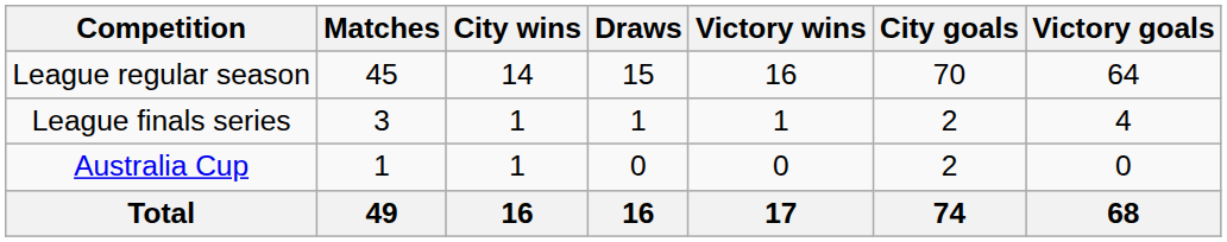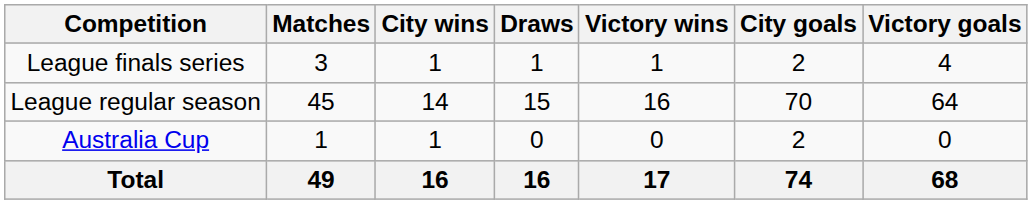 <table class="wikitable" style="text-align:center">
 <tr>
 <th>Competition</th>
 <th>Matches</th>
 <th>City wins</th>
 <th>Draws</th>
 <th>Victory wins</th>
 <th>City goals</th>
 <th>Victory goals</th>
 </tr>
 <tr>
+<td>League finals series</td>
+<td>3</td>
+<td>1</td>
+<td>1</td>
+<td>1</td>
+<td>2</td>
+<td>4</td>
+</tr>
+<tr>
 <td>League regular season</td>
 <td>45</td>
 <td>14</td>
 <td>15</td>
 <td>16</td>
 <td>70</td>
 <td>64</td>
-</tr>
-<tr>
-<td>League finals series</td>
-<td>3</td>
-<td>1</td>
-<td>1</td>
-<td>1</td>
-<td>2</td>
-<td>4</td>
 </tr>
 <tr>
 <td><a href='#'>Australia Cup</a></td>
 <td>1</td>
 <td>1</td>
 <td>0</td>
 <td>0</td>
 <td>2</td>
 <td>0</td>
 </tr>
 <tr>
 <th>Total</th>
 <th>49</th>
 <th>16</th>
 <th>16</th>
 <th>17</th>
 <th>74</th>
 <th>68</th>
 </tr>
 </table>
